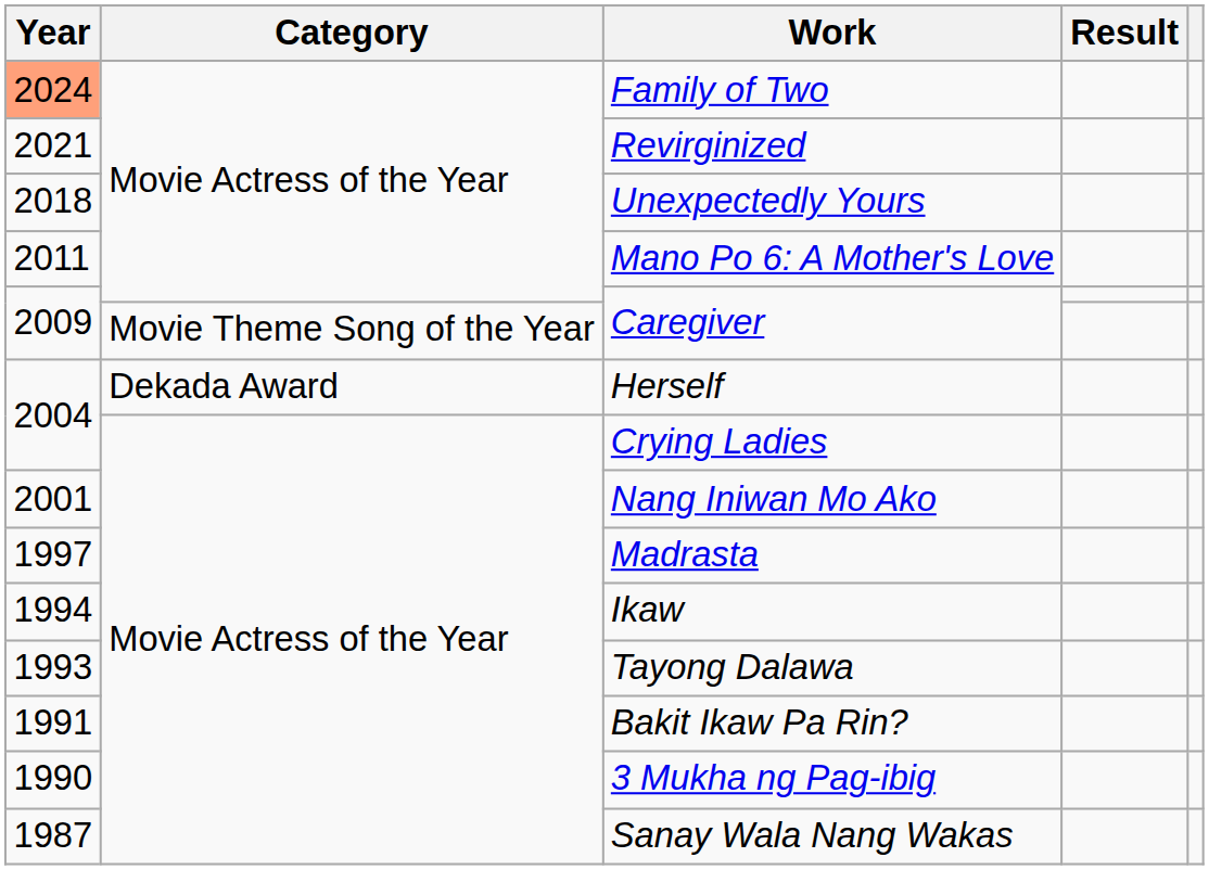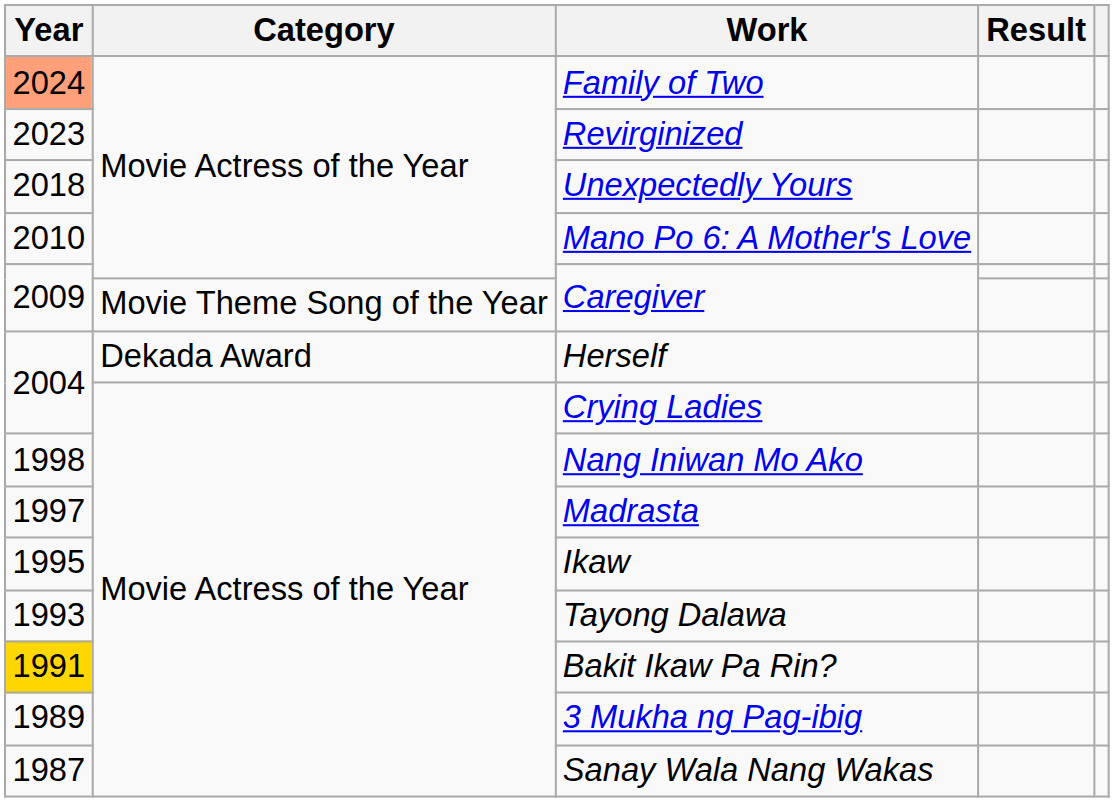 <table class="wikitable sortable">
 <tr>
 <th>Year</th>
 <th>Category</th>
 <th>Work</th>
 <th>Result</th>
 <th></th>
 </tr>
 <tr>
 <td style="background: lightsalmon;">2024</td>
 <td rowspan="5">Movie Actress of the Year</td>
 <td><em><a href='#'>Family of Two</a></em></td>
 <td></td>
 <td></td>
 </tr>
 <tr>
-<td>2021</td>
+<td>2023</td>
 <td><em><a href='#'>Revirginized</a></em></td>
 <td></td>
 <td></td>
 </tr>
 <tr>
 <td>2018</td>
 <td><em><a href='#'>Unexpectedly Yours</a></em></td>
 <td></td>
 <td></td>
 </tr>
 <tr>
-<td>2011</td>
+<td>2010</td>
 <td><em><a href='#'>Mano Po 6: A Mother's Love</a></em></td>
 <td></td>
 <td></td>
 </tr>
 <tr>
 <td rowspan="2">2009</td>
 <td rowspan="2"><em><a href='#'>Caregiver</a></em></td>
 <td></td>
 <td></td>
 </tr>
 <tr>
 <td>Movie Theme Song of the Year</td>
 <td></td>
 <td></td>
 </tr>
 <tr>
 <td rowspan="2">2004</td>
 <td>Dekada Award</td>
 <td><em>Herself</em></td>
 <td></td>
 <td></td>
 </tr>
 <tr>
 <td rowspan="8">Movie Actress of the Year</td>
 <td><em><a href='#'>Crying Ladies</a></em></td>
 <td></td>
 <td></td>
 </tr>
 <tr>
-<td>2001</td>
+<td>1998</td>
 <td><em><a href='#'>Nang Iniwan Mo Ako</a></em></td>
 <td></td>
 <td></td>
 </tr>
 <tr>
 <td>1997</td>
 <td><em><a href='#'>Madrasta</a></em></td>
 <td></td>
 <td></td>
 </tr>
 <tr>
-<td>1994</td>
+<td>1995</td>
 <td><em>Ikaw</em></td>
 <td></td>
 <td></td>
 </tr>
 <tr>
 <td>1993</td>
 <td><em>Tayong Dalawa</em></td>
 <td></td>
 <td></td>
 </tr>
 <tr>
-<td>1991</td>
+<td style="background: gold;">1991</td>
 <td><em>Bakit Ikaw Pa Rin?</em></td>
 <td></td>
 <td></td>
 </tr>
 <tr>
-<td>1990</td>
+<td>1989</td>
 <td><em><a href='#'>3 Mukha ng Pag-ibig</a></em></td>
 <td></td>
 <td></td>
 </tr>
 <tr>
 <td>1987</td>
 <td><em>Sanay Wala Nang Wakas</em></td>
 <td></td>
 <td></td>
 </tr>
 </table>
